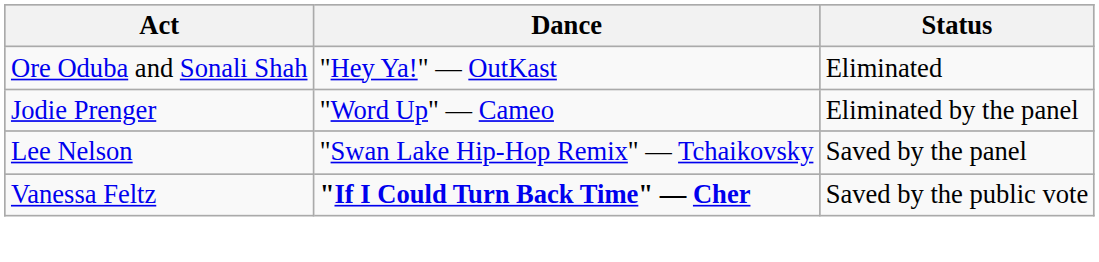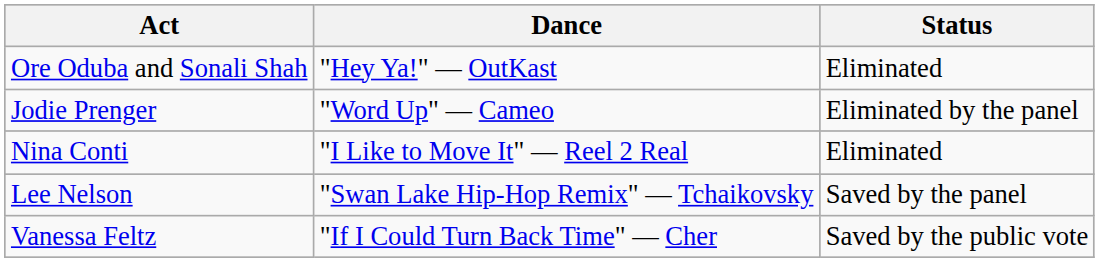 <table class="wikitable">
 <tr>
 <th>Act</th>
 <th>Dance</th>
 <th>Status</th>
 </tr>
 <tr>
 <td><a href='#'>Ore Oduba</a> and <a href='#'>Sonali Shah</a></td>
 <td>"<a href='#'>Hey Ya!</a>" — <a href='#'>OutKast</a></td>
 <td>Eliminated</td>
 </tr>
 <tr>
 <td><a href='#'>Jodie Prenger</a></td>
 <td>"<a href='#'>Word Up</a>" — <a href='#'>Cameo</a></td>
 <td>Eliminated by the panel</td>
 </tr>
 <tr>
+<td><a href='#'>Nina Conti</a></td>
+<td>"<a href='#'>I Like to Move It</a>" — <a href='#'>Reel 2 Real</a></td>
+<td>Eliminated</td>
+</tr>
+<tr>
 <td><a href='#'>Lee Nelson</a></td>
 <td>"<a href='#'>Swan Lake Hip-Hop Remix</a>" — <a href='#'>Tchaikovsky</a></td>
 <td>Saved by the panel</td>
 </tr>
 <tr>
 <td><a href='#'>Vanessa Feltz</a></td>
-<td><strong>"<a href='#'>If I Could Turn Back Time</a>" — <a href='#'>Cher</a></strong></td>
+<td>"<a href='#'>If I Could Turn Back Time</a>" — <a href='#'>Cher</a></td>
 <td>Saved by the public vote</td>
 </tr>
 </table>
